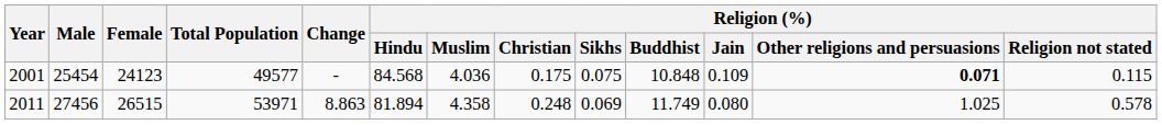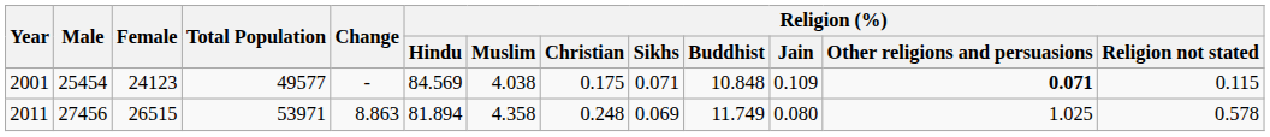 <table class="wikitable">
 <tr>
 <th rowspan="2">Year</th>
 <th rowspan="2">Male</th>
 <th rowspan="2">Female</th>
 <th rowspan="2">Total Population</th>
 <th rowspan="2">Change</th>
 <th colspan="8">Religion (%)</th>
 </tr>
 <tr>
 <th>Hindu</th>
 <th>Muslim</th>
 <th>Christian</th>
 <th>Sikhs</th>
 <th>Buddhist</th>
 <th>Jain</th>
 <th>Other religions and persuasions</th>
 <th>Religion not stated</th>
 </tr>
 <tr>
 <td>2001</td>
 <td style="text-align:right;">25454</td>
 <td style="text-align:right;">24123</td>
 <td style="text-align:right;">49577</td>
 <td style="text-align:center;">-</td>
-<td style="text-align:right;">84.568</td>
-<td style="text-align:right;">4.036</td>
+<td style="text-align:right;">84.569</td>
+<td style="text-align:right;">4.038</td>
 <td style="text-align:right;">0.175</td>
-<td style="text-align:right;">0.075</td>
+<td style="text-align:right;">0.071</td>
 <td style="text-align:right;">10.848</td>
 <td style="text-align:right;">0.109</td>
 <td style="text-align:right;"><strong>0.071</strong></td>
 <td style="text-align:right;">0.115</td>
 </tr>
 <tr>
 <td>2011</td>
 <td style="text-align:right;">27456</td>
 <td style="text-align:right;">26515</td>
 <td style="text-align:right;">53971</td>
 <td style="text-align:right;">8.863</td>
 <td style="text-align:right;">81.894</td>
 <td style="text-align:right;">4.358</td>
 <td style="text-align:right;">0.248</td>
 <td style="text-align:right;">0.069</td>
 <td style="text-align:right;">11.749</td>
 <td style="text-align:right;">0.080</td>
 <td style="text-align:right;">1.025</td>
 <td style="text-align:right;">0.578</td>
 </tr>
 </table>
